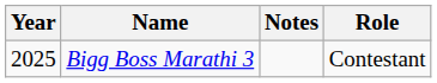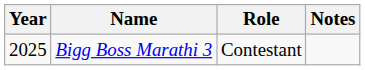 <table class="wikitable sortable">
 <tr>
 <th>Year</th>
 <th>Name</th>
+<th>Role</th>
 <th>Notes</th>
-<th>Role</th>
 </tr>
 <tr>
 <td>2025</td>
 <td><em><a href='#'>Bigg Boss Marathi 3</a></em></td>
+<td>Contestant</td>
 <td></td>
-<td>Contestant</td>
 </tr>
 </table>
